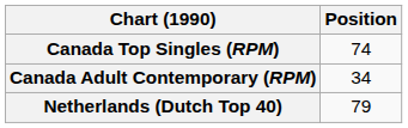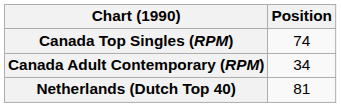 <table class="wikitable sortable plainrowheaders" style="text-align:center">
 <tr>
 <th>Chart (1990)</th>
 <th>Position</th>
 </tr>
 <tr>
 <th scope="row">Canada Top Singles (<em>RPM</em>)</th>
 <td>74</td>
 </tr>
 <tr>
 <th scope="row">Canada Adult Contemporary (<em>RPM</em>)</th>
 <td>34</td>
 </tr>
 <tr>
 <th scope="row">Netherlands (Dutch Top 40)</th>
-<td>79</td>
+<td>81</td>
 </tr>
 </table>
